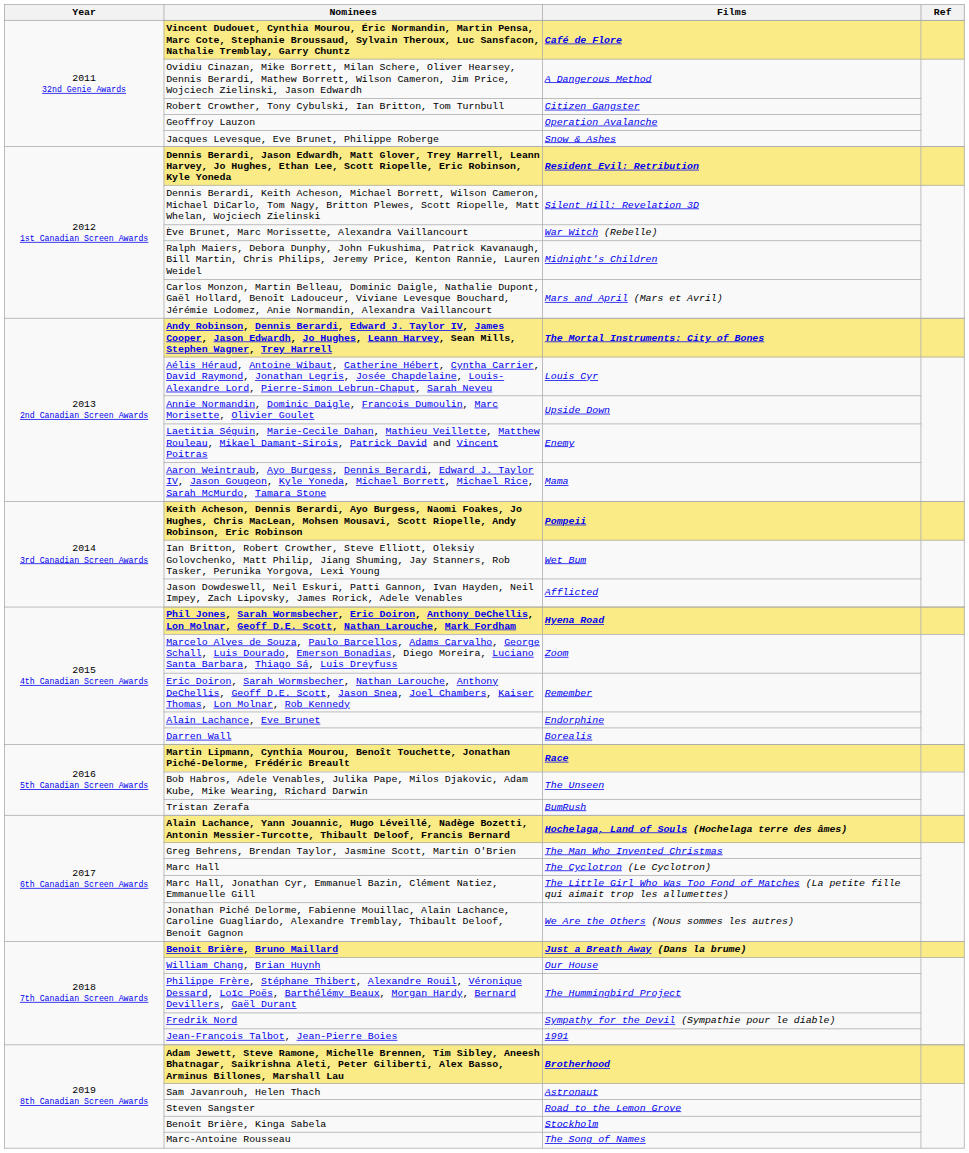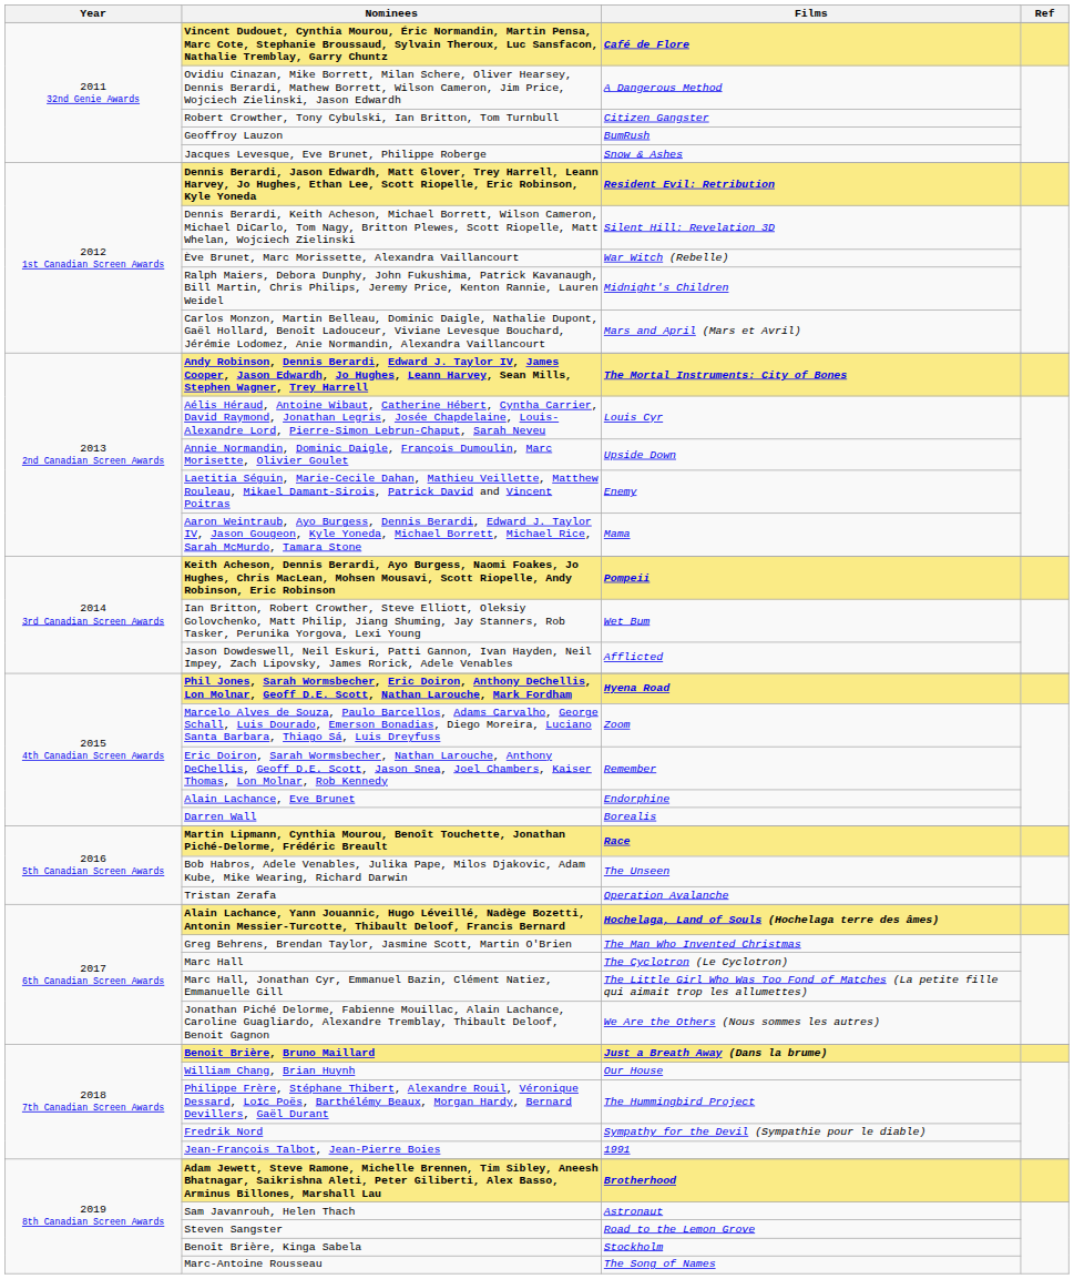 <table class="wikitable" style="width:100%;">
 <tr style="background:#bebebe;">
 <th style="width:8%;">Year</th>
 <th style="width:19%;">Nominees</th>
 <th style="width:19%;">Films</th>
 <th style="width:2%;">Ref</th>
 </tr>
 <tr>
 <td rowspan="6" align="center">2011 <br> <small><a href='#'>32nd Genie Awards</a></small></td>
 </tr>
 <tr style="background:#FAEB86;">
 <td><strong>Vincent Dudouet, Cynthia Mourou, Éric Normandin, Martin Pensa, Marc Cote, Stephanie Broussaud, Sylvain Theroux, Luc Sansfacon, Nathalie Tremblay, Garry Chuntz</strong></td>
 <td><strong><em><a href='#'>Café de Flore</a></em></strong></td>
 <td></td>
 </tr>
 <tr>
 <td>Ovidiu Cinazan, Mike Borrett, Milan Schere, Oliver Hearsey, Dennis Berardi, Mathew Borrett, Wilson Cameron, Jim Price, Wojciech Zielinski, Jason Edwardh</td>
 <td><em><a href='#'>A Dangerous Method</a></em></td>
 <td rowspan=4></td>
 </tr>
 <tr>
 <td>Robert Crowther, Tony Cybulski, Ian Britton, Tom Turnbull</td>
 <td><em><a href='#'>Citizen Gangster</a></em></td>
 </tr>
 <tr>
 <td>Geoffroy Lauzon</td>
-<td><em><a href='#'>Operation Avalanche</a></em></td>
+<td><em><a href='#'>BumRush</a></em></td>
 </tr>
 <tr>
 <td>Jacques Levesque, Eve Brunet, Philippe Roberge</td>
 <td><em><a href='#'>Snow & Ashes</a></em></td>
 </tr>
 <tr>
 <td rowspan="6" align="center">2012 <br> <small><a href='#'>1st Canadian Screen Awards</a></small></td>
 </tr>
 <tr style="background:#FAEB86;">
 <td><strong>Dennis Berardi, Jason Edwardh, Matt Glover, Trey Harrell, Leann Harvey, Jo Hughes, Ethan Lee, Scott Riopelle, Eric Robinson, Kyle Yoneda</strong></td>
 <td><strong><em><a href='#'>Resident Evil: Retribution</a></em></strong></td>
 <td></td>
 </tr>
 <tr>
 <td>Dennis Berardi, Keith Acheson, Michael Borrett, Wilson Cameron, Michael DiCarlo, Tom Nagy, Britton Plewes, Scott Riopelle, Matt Whelan, Wojciech Zielinski</td>
 <td><em><a href='#'>Silent Hill: Revelation 3D</a></em></td>
 <td rowspan=4></td>
 </tr>
 <tr>
 <td>Ève Brunet, Marc Morissette, Alexandra Vaillancourt</td>
 <td><em><a href='#'>War Witch</a> (Rebelle)</em></td>
 </tr>
 <tr>
 <td>Ralph Maiers, Debora Dunphy, John Fukushima, Patrick Kavanaugh, Bill Martin, Chris Philips, Jeremy Price, Kenton Rannie, Lauren Weidel</td>
 <td><em><a href='#'>Midnight's Children</a></em></td>
 </tr>
 <tr>
 <td>Carlos Monzon, Martin Belleau, Dominic Daigle, Nathalie Dupont, Gaël Hollard, Benoît Ladouceur, Viviane Levesque Bouchard, Jérémie Lodomez, Anie Normandin, Alexandra Vaillancourt</td>
 <td><em><a href='#'>Mars and April</a> (Mars et Avril)</em></td>
 </tr>
 <tr>
 <td rowspan="6" align="center">2013 <br> <small><a href='#'>2nd Canadian Screen Awards</a></small></td>
 </tr>
 <tr style="background:#FAEB86;">
 <td><strong><a href='#'>Andy Robinson</a>, <a href='#'>Dennis Berardi</a>, <a href='#'>Edward J. Taylor IV</a>, <a href='#'>James Cooper</a>, <a href='#'>Jason Edwardh</a>, <a href='#'>Jo Hughes</a>, <a href='#'>Leann Harvey</a>, Sean Mills, <a href='#'>Stephen Wagner</a>, <a href='#'>Trey Harrell</a></strong></td>
 <td><strong><em><a href='#'>The Mortal Instruments: City of Bones</a></em></strong></td>
 <td></td>
 </tr>
 <tr>
 <td><a href='#'>Aélis Héraud</a>, <a href='#'>Antoine Wibaut</a>, <a href='#'>Catherine Hébert</a>, <a href='#'>Cyntha Carrier</a>, <a href='#'>David Raymond</a>, <a href='#'>Jonathan Legris</a>, <a href='#'>Josée Chapdelaine</a>, <a href='#'>Louis-Alexandre Lord</a>, <a href='#'>Pierre-Simon Lebrun-Chaput</a>, <a href='#'>Sarah Neveu</a></td>
 <td><em><a href='#'>Louis Cyr</a></em></td>
 <td rowspan=4></td>
 </tr>
 <tr>
 <td><a href='#'>Annie Normandin</a>, <a href='#'>Dominic Daigle</a>, <a href='#'>François Dumoulin</a>, <a href='#'>Marc Morisette</a>, <a href='#'>Olivier Goulet</a></td>
 <td><em><a href='#'>Upside Down</a></em></td>
 </tr>
 <tr>
 <td><a href='#'>Laetitia Séguin</a>, <a href='#'>Marie-Cecile Dahan</a>, <a href='#'>Mathieu Veillette</a>, <a href='#'>Matthew Rouleau</a>, <a href='#'>Mikael Damant-Sirois</a>, <a href='#'>Patrick David</a> and <a href='#'>Vincent Poitras</a></td>
 <td><em><a href='#'>Enemy</a></em></td>
 </tr>
 <tr>
 <td><a href='#'>Aaron Weintraub</a>, <a href='#'>Ayo Burgess</a>, <a href='#'>Dennis Berardi</a>, <a href='#'>Edward J. Taylor IV</a>, <a href='#'>Jason Gougeon</a>, <a href='#'>Kyle Yoneda</a>, <a href='#'>Michael Borrett</a>, <a href='#'>Michael Rice</a>, <a href='#'>Sarah McMurdo</a>, <a href='#'>Tamara Stone</a></td>
 <td><em><a href='#'>Mama</a></em></td>
 </tr>
 <tr>
 <td rowspan="4" align="center">2014 <br> <small><a href='#'>3rd Canadian Screen Awards</a></small></td>
 </tr>
 <tr style="background:#FAEB86;">
 <td><strong>Keith Acheson, Dennis Berardi, Ayo Burgess, Naomi Foakes, Jo Hughes, Chris MacLean, Mohsen Mousavi, Scott Riopelle, Andy Robinson, Eric Robinson</strong></td>
 <td><strong><em><a href='#'>Pompeii</a></em></strong></td>
 <td></td>
 </tr>
 <tr>
 <td>Ian Britton, Robert Crowther, Steve Elliott, Oleksiy Golovchenko, Matt Philip, Jiang Shuming, Jay Stanners, Rob Tasker, Perunika Yorgova, Lexi Young</td>
 <td><em><a href='#'>Wet Bum</a></em></td>
 <td rowspan=2></td>
 </tr>
 <tr>
 <td>Jason Dowdeswell, Neil Eskuri, Patti Gannon, Ivan Hayden, Neil Impey, Zach Lipovsky, James Rorick, Adele Venables</td>
 <td><em><a href='#'>Afflicted</a></em></td>
 </tr>
 <tr>
 <td rowspan="6" align="center">2015 <br> <small><a href='#'>4th Canadian Screen Awards</a></small></td>
 </tr>
 <tr style="background:#FAEB86;">
 <td><strong><a href='#'>Phil Jones</a>, <a href='#'>Sarah Wormsbecher</a>, <a href='#'>Eric Doiron</a>, <a href='#'>Anthony DeChellis</a>, <a href='#'>Lon Molnar</a>, <a href='#'>Geoff D.E. Scott</a>, <a href='#'>Nathan Larouche</a>, <a href='#'>Mark Fordham</a></strong></td>
 <td><strong><em><a href='#'>Hyena Road</a></em></strong></td>
 <td></td>
 </tr>
 <tr>
 <td><a href='#'>Marcelo Alves de Souza</a>, <a href='#'>Paulo Barcellos</a>, <a href='#'>Adams Carvalho</a>, <a href='#'>George Schall</a>, <a href='#'>Luis Dourado</a>, <a href='#'>Emerson Bonadias</a>, Diego Moreira, <a href='#'>Luciano Santa Barbara</a>, <a href='#'>Thiago Sá</a>, <a href='#'>Luis Dreyfuss</a></td>
 <td><em><a href='#'>Zoom</a></em></td>
 <td rowspan=4></td>
 </tr>
 <tr>
 <td><a href='#'>Eric Doiron</a>, <a href='#'>Sarah Wormsbecher</a>, <a href='#'>Nathan Larouche</a>, <a href='#'>Anthony DeChellis</a>, <a href='#'>Geoff D.E. Scott</a>, <a href='#'>Jason Snea</a>, <a href='#'>Joel Chambers</a>, <a href='#'>Kaiser Thomas</a>, <a href='#'>Lon Molnar</a>, <a href='#'>Rob Kennedy</a></td>
 <td><em><a href='#'>Remember</a></em></td>
 </tr>
 <tr>
 <td><a href='#'>Alain Lachance</a>, <a href='#'>Eve Brunet</a></td>
 <td><em><a href='#'>Endorphine</a></em></td>
 </tr>
 <tr>
 <td><a href='#'>Darren Wall</a></td>
 <td><em><a href='#'>Borealis</a></em></td>
 </tr>
 <tr>
 <td rowspan="4" align="center">2016 <br> <small><a href='#'>5th Canadian Screen Awards</a></small></td>
 </tr>
 <tr style="background:#FAEB86;">
 <td><strong>Martin Lipmann, Cynthia Mourou, Benoît Touchette, Jonathan Piché-Delorme, Frédéric Breault</strong></td>
 <td><strong><em><a href='#'>Race</a></em></strong></td>
 <td></td>
 </tr>
 <tr>
 <td>Bob Habros, Adele Venables, Julika Pape, Milos Djakovic, Adam Kube, Mike Wearing, Richard Darwin</td>
 <td><em><a href='#'>The Unseen</a></em></td>
 <td rowspan=2></td>
 </tr>
 <tr>
 <td>Tristan Zerafa</td>
-<td><em><a href='#'>BumRush</a></em></td>
+<td><em><a href='#'>Operation Avalanche</a></em></td>
 </tr>
 <tr>
 <td rowspan="6" align="center">2017 <br> <small><a href='#'>6th Canadian Screen Awards</a></small></td>
 </tr>
 <tr style="background:#FAEB86;">
 <td><strong>Alain Lachance, Yann Jouannic, Hugo Léveillé, Nadège Bozetti, Antonin Messier-Turcotte, Thibault Deloof, Francis Bernard</strong></td>
 <td><strong><em><a href='#'>Hochelaga, Land of Souls</a> (Hochelaga terre des âmes)</em></strong></td>
 <td></td>
 </tr>
 <tr>
 <td>Greg Behrens, Brendan Taylor, Jasmine Scott, Martin O'Brien</td>
 <td><em><a href='#'>The Man Who Invented Christmas</a></em></td>
 <td rowspan=4></td>
 </tr>
 <tr>
 <td>Marc Hall</td>
 <td><em><a href='#'>The Cyclotron</a> (Le Cyclotron)</em></td>
 </tr>
 <tr>
 <td>Marc Hall, Jonathan Cyr, Emmanuel Bazin, Clément Natiez, Emmanuelle Gill</td>
 <td><em><a href='#'>The Little Girl Who Was Too Fond of Matches</a> (La petite fille qui aimait trop les allumettes)</em></td>
 </tr>
 <tr>
 <td>Jonathan Piché Delorme, Fabienne Mouillac, Alain Lachance, Caroline Guagliardo, Alexandre Tremblay, Thibault Deloof, Benoit Gagnon</td>
 <td><em><a href='#'>We Are the Others</a> (Nous sommes les autres)</em></td>
 </tr>
 <tr>
 <td rowspan="6" align="center">2018 <br> <small><a href='#'>7th Canadian Screen Awards</a></small></td>
 </tr>
 <tr style="background:#FAEB86;">
 <td><strong><a href='#'>Benoit Brière</a>, <a href='#'>Bruno Maillard</a></strong></td>
 <td><strong><em><a href='#'>Just a Breath Away</a> (Dans la brume)</em></strong></td>
 <td></td>
 </tr>
 <tr>
 <td><a href='#'>William Chang</a>, <a href='#'>Brian Huynh</a></td>
 <td><em><a href='#'>Our House</a></em></td>
 <td rowspan=4></td>
 </tr>
 <tr>
 <td><a href='#'>Philippe Frère</a>, <a href='#'>Stéphane Thibert</a>, <a href='#'>Alexandre Rouil</a>, <a href='#'>Véronique Dessard</a>, <a href='#'>Loïc Poës</a>, <a href='#'>Barthélémy Beaux</a>, <a href='#'>Morgan Hardy</a>, <a href='#'>Bernard Devillers</a>, <a href='#'>Gaël Durant</a></td>
 <td><em><a href='#'>The Hummingbird Project</a></em></td>
 </tr>
 <tr>
 <td><a href='#'>Fredrik Nord</a></td>
 <td><em><a href='#'>Sympathy for the Devil</a> (Sympathie pour le diable)</em></td>
 </tr>
 <tr>
 <td><a href='#'>Jean-François Talbot</a>, <a href='#'>Jean-Pierre Boies</a></td>
 <td><em><a href='#'>1991</a></em></td>
 </tr>
 <tr>
 <td rowspan="6" align="center">2019 <br> <small><a href='#'>8th Canadian Screen Awards</a></small></td>
 </tr>
 <tr style="background:#FAEB86;">
 <td><strong>Adam Jewett, Steve Ramone, Michelle Brennen, Tim Sibley, Aneesh Bhatnagar, Saikrishna Aleti, Peter Giliberti, Alex Basso, Arminus Billones, Marshall Lau</strong></td>
 <td><strong><em><a href='#'>Brotherhood</a></em></strong></td>
 <td></td>
 </tr>
 <tr>
 <td>Sam Javanrouh, Helen Thach</td>
 <td><em><a href='#'>Astronaut</a></em></td>
 <td rowspan=4></td>
 </tr>
 <tr>
 <td>Steven Sangster</td>
 <td><em><a href='#'>Road to the Lemon Grove</a></em></td>
 </tr>
 <tr>
 <td>Benoît Brière, Kinga Sabela</td>
 <td><em><a href='#'>Stockholm</a></em></td>
 </tr>
 <tr>
 <td>Marc-Antoine Rousseau</td>
 <td><em><a href='#'>The Song of Names</a></em></td>
 </tr>
 </table>
